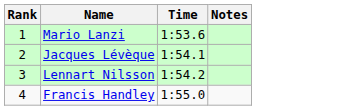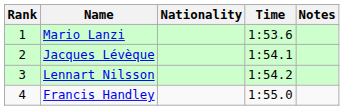 <table class="wikitable sortable" style="text-align:center">
 <tr>
 <th>Rank</th>
 <th>Name</th>
+<th>Nationality</th>
 <th>Time</th>
 <th>Notes</th>
 </tr>
 <tr bgcolor=ccffcc>
 <td>1</td>
 <td align=left><a href='#'>Mario Lanzi</a></td>
+<td align=left></td>
 <td>1:53.6</td>
 <td></td>
 </tr>
 <tr bgcolor=ccffcc>
 <td>2</td>
 <td align=left><a href='#'>Jacques Lévèque</a></td>
+<td align=left></td>
 <td>1:54.1</td>
 <td></td>
 </tr>
 <tr bgcolor=ccffcc>
 <td>3</td>
 <td align=left><a href='#'>Lennart Nilsson</a></td>
+<td align=left></td>
 <td>1:54.2</td>
 <td></td>
 </tr>
 <tr>
 <td>4</td>
 <td align=left><a href='#'>Francis Handley</a></td>
+<td align=left></td>
 <td>1:55.0</td>
 <td></td>
 </tr>
 </table>
